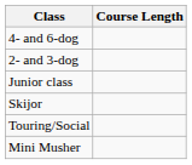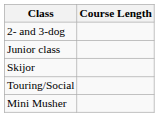 <table class="wikitable">
 <tr>
 <th>Class</th>
 <th>Course Length</th>
-</tr>
-<tr>
-<td>4- and 6-dog</td>
-<td></td>
 </tr>
 <tr>
 <td>2- and 3-dog</td>
 <td></td>
 </tr>
 <tr>
 <td>Junior class</td>
 <td></td>
 </tr>
 <tr>
 <td>Skijor</td>
 <td></td>
 </tr>
 <tr>
 <td>Touring/Social</td>
 <td></td>
 </tr>
 <tr>
 <td>Mini Musher</td>
 <td></td>
 </tr>
 </table>
